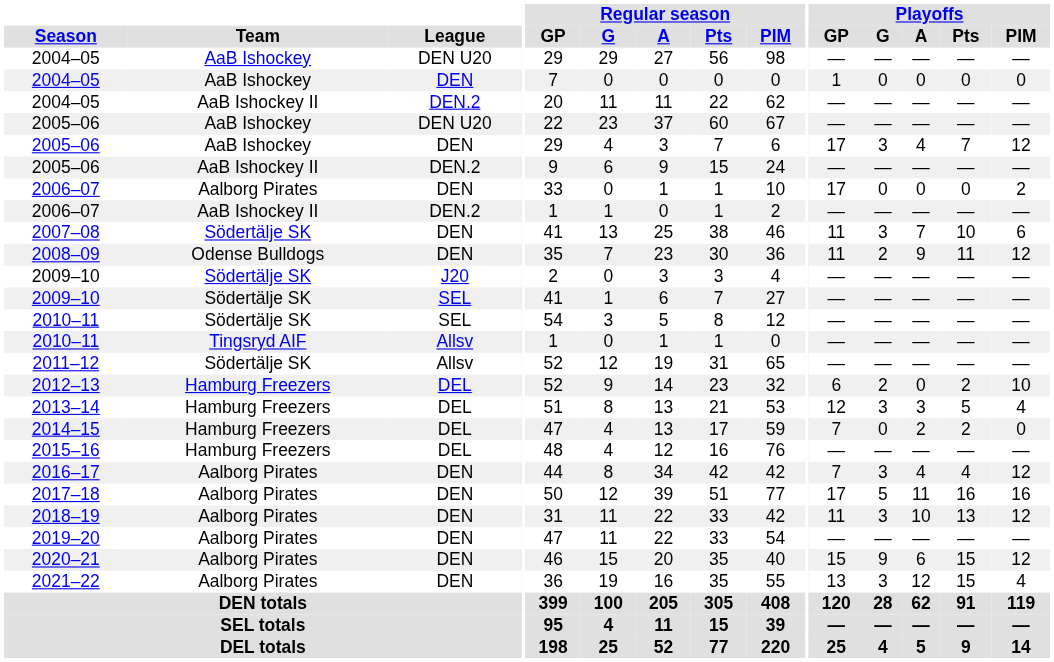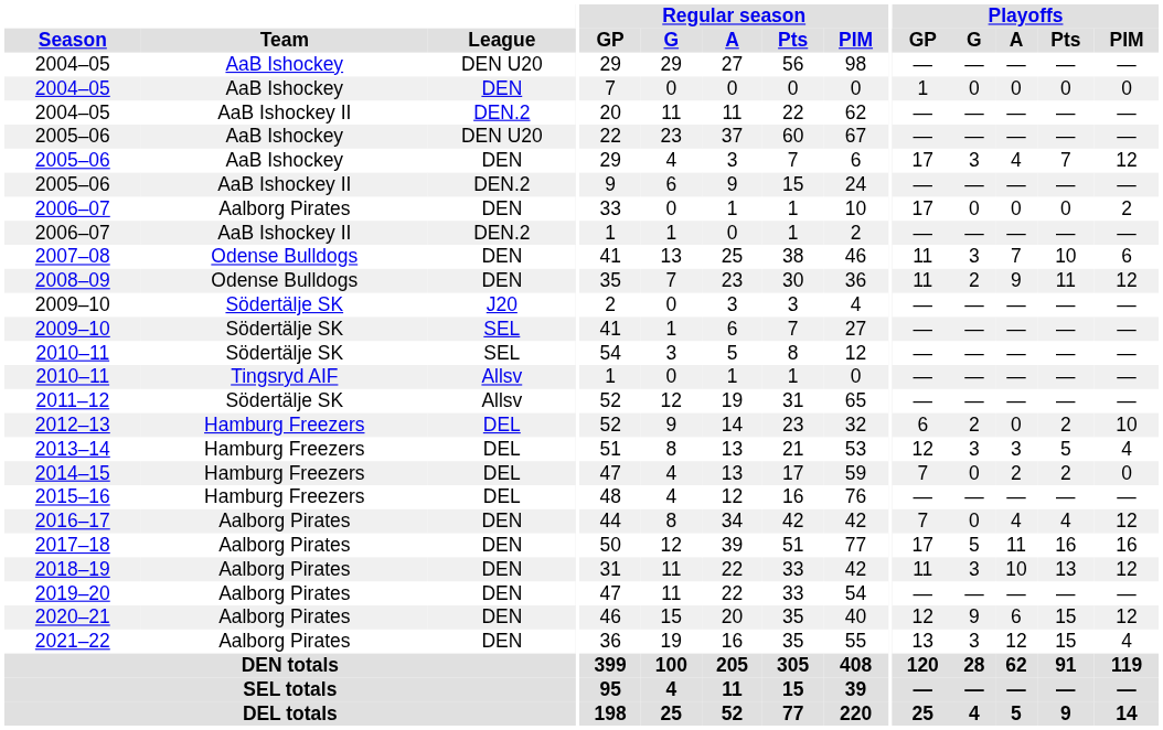 <table border="0" cellpadding="1" cellspacing="0" style="text-align:center; width:60em">
 <tr bgcolor="#e0e0e0">
 <th colspan="3" bgcolor="#ffffff"></th>
 <th rowspan="99" bgcolor="#ffffff"></th>
 <th colspan="5"><a href='#'>Regular season</a></th>
 <th rowspan="99" bgcolor="#ffffff"></th>
 <th colspan="5"><a href='#'>Playoffs</a></th>
 </tr>
 <tr bgcolor="#e0e0e0">
 <th><a href='#'>Season</a></th>
 <th>Team</th>
 <th>League</th>
 <th>GP</th>
 <th><a href='#'>G</a></th>
 <th><a href='#'>A</a></th>
 <th><a href='#'>Pts</a></th>
 <th><a href='#'>PIM</a></th>
 <th>GP</th>
 <th>G</th>
 <th>A</th>
 <th>Pts</th>
 <th>PIM</th>
 </tr>
 <tr>
 <td>2004–05</td>
 <td><a href='#'>AaB Ishockey</a></td>
 <td>DEN U20</td>
 <td>29</td>
 <td>29</td>
 <td>27</td>
 <td>56</td>
 <td>98</td>
 <td>—</td>
 <td>—</td>
 <td>—</td>
 <td>—</td>
 <td>—</td>
 </tr>
 <tr bgcolor="f0f0f0">
 <td><a href='#'>2004–05</a></td>
 <td>AaB Ishockey</td>
 <td><a href='#'>DEN</a></td>
 <td>7</td>
 <td>0</td>
 <td>0</td>
 <td>0</td>
 <td>0</td>
 <td>1</td>
 <td>0</td>
 <td>0</td>
 <td>0</td>
 <td>0</td>
 </tr>
 <tr>
 <td>2004–05</td>
 <td>AaB Ishockey II</td>
 <td><a href='#'>DEN.2</a></td>
 <td>20</td>
 <td>11</td>
 <td>11</td>
 <td>22</td>
 <td>62</td>
 <td>—</td>
 <td>—</td>
 <td>—</td>
 <td>—</td>
 <td>—</td>
 </tr>
 <tr bgcolor="f0f0f0">
 <td>2005–06</td>
 <td>AaB Ishockey</td>
 <td>DEN U20</td>
 <td>22</td>
 <td>23</td>
 <td>37</td>
 <td>60</td>
 <td>67</td>
 <td>—</td>
 <td>—</td>
 <td>—</td>
 <td>—</td>
 <td>—</td>
 </tr>
 <tr>
 <td><a href='#'>2005–06</a></td>
 <td>AaB Ishockey</td>
 <td>DEN</td>
 <td>29</td>
 <td>4</td>
 <td>3</td>
 <td>7</td>
 <td>6</td>
 <td>17</td>
 <td>3</td>
 <td>4</td>
 <td>7</td>
 <td>12</td>
 </tr>
 <tr bgcolor="f0f0f0">
 <td>2005–06</td>
 <td>AaB Ishockey II</td>
 <td>DEN.2</td>
 <td>9</td>
 <td>6</td>
 <td>9</td>
 <td>15</td>
 <td>24</td>
 <td>—</td>
 <td>—</td>
 <td>—</td>
 <td>—</td>
 <td>—</td>
 </tr>
 <tr>
 <td><a href='#'>2006–07</a></td>
 <td>Aalborg Pirates</td>
 <td>DEN</td>
 <td>33</td>
 <td>0</td>
 <td>1</td>
 <td>1</td>
 <td>10</td>
 <td>17</td>
 <td>0</td>
 <td>0</td>
 <td>0</td>
 <td>2</td>
 </tr>
 <tr bgcolor="f0f0f0">
 <td>2006–07</td>
 <td>AaB Ishockey II</td>
 <td>DEN.2</td>
 <td>1</td>
 <td>1</td>
 <td>0</td>
 <td>1</td>
 <td>2</td>
 <td>—</td>
 <td>—</td>
 <td>—</td>
 <td>—</td>
 <td>—</td>
 </tr>
 <tr>
 <td><a href='#'>2007–08</a></td>
-<td><a href='#'>Södertälje SK</a></td>
+<td><a href='#'>Odense Bulldogs</a></td>
 <td>DEN</td>
 <td>41</td>
 <td>13</td>
 <td>25</td>
 <td>38</td>
 <td>46</td>
 <td>11</td>
 <td>3</td>
 <td>7</td>
 <td>10</td>
 <td>6</td>
 </tr>
 <tr bgcolor="f0f0f0">
 <td><a href='#'>2008–09</a></td>
 <td>Odense Bulldogs</td>
 <td>DEN</td>
 <td>35</td>
 <td>7</td>
 <td>23</td>
 <td>30</td>
 <td>36</td>
 <td>11</td>
 <td>2</td>
 <td>9</td>
 <td>11</td>
 <td>12</td>
 </tr>
 <tr>
 <td>2009–10</td>
 <td><a href='#'>Södertälje SK</a></td>
 <td><a href='#'>J20</a></td>
 <td>2</td>
 <td>0</td>
 <td>3</td>
 <td>3</td>
 <td>4</td>
 <td>—</td>
 <td>—</td>
 <td>—</td>
 <td>—</td>
 <td>—</td>
 </tr>
 <tr bgcolor="f0f0f0">
 <td><a href='#'>2009–10</a></td>
 <td>Södertälje SK</td>
 <td><a href='#'>SEL</a></td>
 <td>41</td>
 <td>1</td>
 <td>6</td>
 <td>7</td>
 <td>27</td>
 <td>—</td>
 <td>—</td>
 <td>—</td>
 <td>—</td>
 <td>—</td>
 </tr>
 <tr>
 <td><a href='#'>2010–11</a></td>
 <td>Södertälje SK</td>
 <td>SEL</td>
 <td>54</td>
 <td>3</td>
 <td>5</td>
 <td>8</td>
 <td>12</td>
 <td>—</td>
 <td>—</td>
 <td>—</td>
 <td>—</td>
 <td>—</td>
 </tr>
 <tr bgcolor="f0f0f0">
 <td><a href='#'>2010–11</a></td>
 <td><a href='#'>Tingsryd AIF</a></td>
 <td><a href='#'>Allsv</a></td>
 <td>1</td>
 <td>0</td>
 <td>1</td>
 <td>1</td>
 <td>0</td>
 <td>—</td>
 <td>—</td>
 <td>—</td>
 <td>—</td>
 <td>—</td>
 </tr>
 <tr>
 <td><a href='#'>2011–12</a></td>
 <td>Södertälje SK</td>
 <td>Allsv</td>
 <td>52</td>
 <td>12</td>
 <td>19</td>
 <td>31</td>
 <td>65</td>
 <td>—</td>
 <td>—</td>
 <td>—</td>
 <td>—</td>
 <td>—</td>
 </tr>
 <tr bgcolor="f0f0f0">
 <td><a href='#'>2012–13</a></td>
 <td><a href='#'>Hamburg Freezers</a></td>
 <td><a href='#'>DEL</a></td>
 <td>52</td>
 <td>9</td>
 <td>14</td>
 <td>23</td>
 <td>32</td>
 <td>6</td>
 <td>2</td>
 <td>0</td>
 <td>2</td>
 <td>10</td>
 </tr>
 <tr>
 <td><a href='#'>2013–14</a></td>
 <td>Hamburg Freezers</td>
 <td>DEL</td>
 <td>51</td>
 <td>8</td>
 <td>13</td>
 <td>21</td>
 <td>53</td>
 <td>12</td>
 <td>3</td>
 <td>3</td>
 <td>5</td>
 <td>4</td>
 </tr>
 <tr bgcolor="f0f0f0">
 <td><a href='#'>2014–15</a></td>
 <td>Hamburg Freezers</td>
 <td>DEL</td>
 <td>47</td>
 <td>4</td>
 <td>13</td>
 <td>17</td>
 <td>59</td>
 <td>7</td>
 <td>0</td>
 <td>2</td>
 <td>2</td>
 <td>0</td>
 </tr>
 <tr>
 <td><a href='#'>2015–16</a></td>
 <td>Hamburg Freezers</td>
 <td>DEL</td>
 <td>48</td>
 <td>4</td>
 <td>12</td>
 <td>16</td>
 <td>76</td>
 <td>—</td>
 <td>—</td>
 <td>—</td>
 <td>—</td>
 <td>—</td>
 </tr>
 <tr bgcolor="f0f0f0">
 <td><a href='#'>2016–17</a></td>
 <td>Aalborg Pirates</td>
 <td>DEN</td>
 <td>44</td>
 <td>8</td>
 <td>34</td>
 <td>42</td>
 <td>42</td>
 <td>7</td>
-<td>3</td>
+<td>0</td>
 <td>4</td>
 <td>4</td>
 <td>12</td>
 </tr>
 <tr>
 <td><a href='#'>2017–18</a></td>
 <td>Aalborg Pirates</td>
 <td>DEN</td>
 <td>50</td>
 <td>12</td>
 <td>39</td>
 <td>51</td>
 <td>77</td>
 <td>17</td>
 <td>5</td>
 <td>11</td>
 <td>16</td>
 <td>16</td>
 </tr>
 <tr bgcolor="f0f0f0">
 <td><a href='#'>2018–19</a></td>
 <td>Aalborg Pirates</td>
 <td>DEN</td>
 <td>31</td>
 <td>11</td>
 <td>22</td>
 <td>33</td>
 <td>42</td>
 <td>11</td>
 <td>3</td>
 <td>10</td>
 <td>13</td>
 <td>12</td>
 </tr>
 <tr>
 <td><a href='#'>2019–20</a></td>
 <td>Aalborg Pirates</td>
 <td>DEN</td>
 <td>47</td>
 <td>11</td>
 <td>22</td>
 <td>33</td>
 <td>54</td>
 <td>—</td>
 <td>—</td>
 <td>—</td>
 <td>—</td>
 <td>—</td>
 </tr>
 <tr bgcolor="f0f0f0">
 <td><a href='#'>2020–21</a></td>
 <td>Aalborg Pirates</td>
 <td>DEN</td>
 <td>46</td>
 <td>15</td>
 <td>20</td>
 <td>35</td>
 <td>40</td>
-<td>15</td>
+<td>12</td>
 <td>9</td>
 <td>6</td>
 <td>15</td>
 <td>12</td>
 </tr>
 <tr>
 <td><a href='#'>2021–22</a></td>
 <td>Aalborg Pirates</td>
 <td>DEN</td>
 <td>36</td>
 <td>19</td>
 <td>16</td>
 <td>35</td>
 <td>55</td>
 <td>13</td>
 <td>3</td>
 <td>12</td>
 <td>15</td>
 <td>4</td>
 </tr>
 <tr bgcolor="#e0e0e0">
 <th colspan="3">DEN totals</th>
 <th>399</th>
 <th>100</th>
 <th>205</th>
 <th>305</th>
 <th>408</th>
 <th>120</th>
 <th>28</th>
 <th>62</th>
 <th>91</th>
 <th>119</th>
 </tr>
 <tr bgcolor="#e0e0e0">
 <th colspan="3">SEL totals</th>
 <th>95</th>
 <th>4</th>
 <th>11</th>
 <th>15</th>
 <th>39</th>
 <th>—</th>
 <th>—</th>
 <th>—</th>
 <th>—</th>
 <th>—</th>
 </tr>
 <tr bgcolor="#e0e0e0">
 <th colspan="3">DEL totals</th>
 <th>198</th>
 <th>25</th>
 <th>52</th>
 <th>77</th>
 <th>220</th>
 <th>25</th>
 <th>4</th>
 <th>5</th>
 <th>9</th>
 <th>14</th>
 </tr>
 </table>
